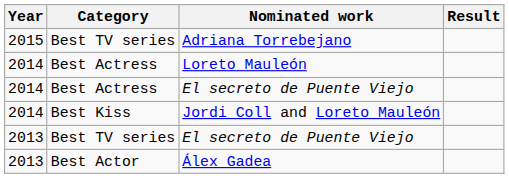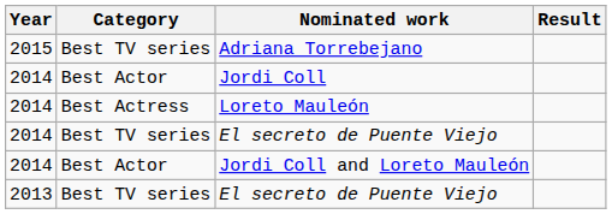 <table class="wikitable">
 <tr>
 <th><strong>Year</strong></th>
 <th><strong>Category</strong></th>
 <th><strong>Nominated work</strong></th>
 <th><strong>Result</strong></th>
 </tr>
 <tr>
 <td>2015</td>
 <td>Best TV series</td>
 <td><a href='#'>Adriana Torrebejano</a></td>
 <td></td>
 </tr>
 <tr>
 <td>2014</td>
+<td>Best Actor</td>
+<td><a href='#'>Jordi Coll</a></td>
+<td></td>
+</tr>
+<tr>
+<td>2014</td>
 <td>Best Actress</td>
 <td><a href='#'>Loreto Mauleón</a></td>
 <td></td>
 </tr>
 <tr>
 <td>2014</td>
-<td>Best Actress</td>
+<td>Best TV series</td>
 <td><em>El secreto de Puente Viejo</em></td>
 <td></td>
 </tr>
 <tr>
 <td>2014</td>
-<td>Best Kiss</td>
+<td>Best Actor</td>
 <td><a href='#'>Jordi Coll</a> and <a href='#'>Loreto Mauleón</a></td>
 <td></td>
 </tr>
 <tr>
 <td>2013</td>
 <td>Best TV series</td>
 <td><em>El secreto de Puente Viejo</em></td>
 <td></td>
 </tr>
-<tr>
-<td>2013</td>
-<td>Best Actor</td>
-<td><a href='#'>Álex Gadea</a></td>
-<td></td>
-</tr>
 </table>
